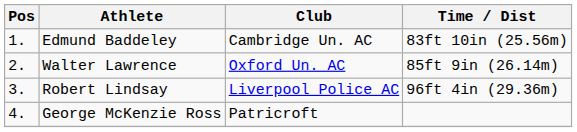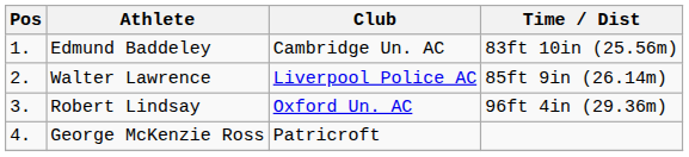 <table class="wikitable">
 <tr>
 <th>Pos</th>
 <th>Athlete</th>
 <th>Club</th>
 <th>Time / Dist</th>
 </tr>
 <tr>
 <td>1.</td>
 <td>Edmund Baddeley</td>
 <td>Cambridge Un. AC</td>
 <td>83ft 10in (25.56m)</td>
 </tr>
 <tr>
 <td>2.</td>
 <td>Walter Lawrence</td>
-<td><a href='#'>Oxford Un. AC</a></td>
+<td><a href='#'>Liverpool Police AC</a></td>
 <td>85ft 9in (26.14m)</td>
 </tr>
 <tr>
 <td>3.</td>
 <td>Robert Lindsay</td>
-<td><a href='#'>Liverpool Police AC</a></td>
+<td><a href='#'>Oxford Un. AC</a></td>
 <td>96ft 4in (29.36m)</td>
 </tr>
 <tr>
 <td>4.</td>
 <td>George McKenzie Ross</td>
 <td>Patricroft</td>
 <td></td>
 </tr>
 <tr>
 </tr>
 </table>
